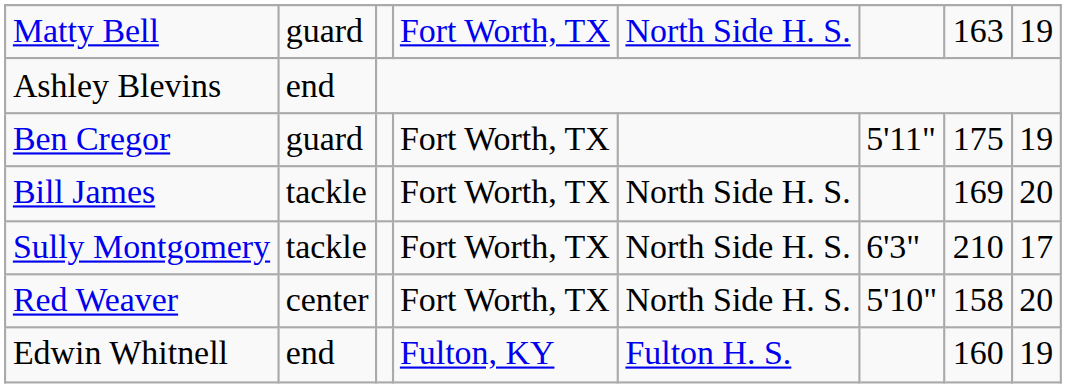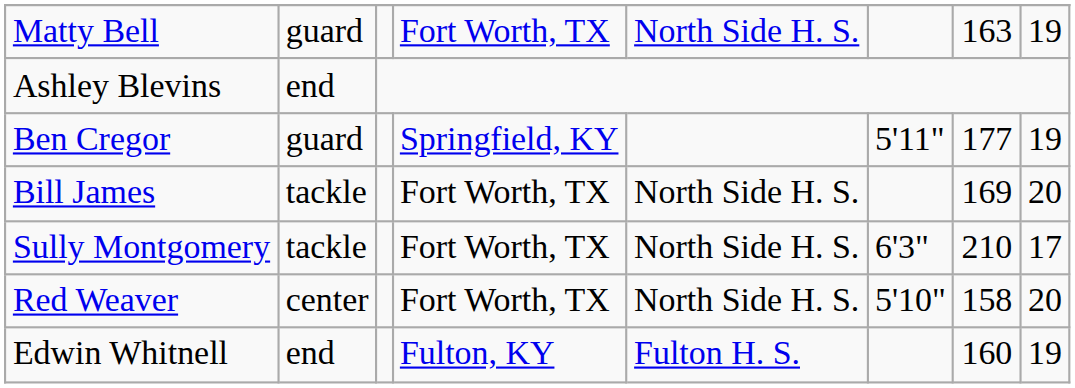 <table class="wikitable">
 <tr>
 </tr>
 <tr>
 <td><a href='#'>Matty Bell</a></td>
 <td>guard</td>
 <td></td>
 <td><a href='#'>Fort Worth, TX</a></td>
 <td><a href='#'>North Side H. S.</a></td>
 <td></td>
 <td>163</td>
 <td>19</td>
 </tr>
 <tr>
 <td>Ashley Blevins</td>
 <td>end</td>
 </tr>
 <tr>
 <td><a href='#'>Ben Cregor</a></td>
 <td>guard</td>
 <td></td>
-<td>Fort Worth, TX</td>
+<td><a href='#'>Springfield, KY</a></td>
 <td></td>
 <td>5'11"</td>
-<td>175</td>
+<td>177</td>
 <td>19</td>
 </tr>
 <tr>
 <td><a href='#'>Bill James</a></td>
 <td>tackle</td>
 <td></td>
 <td>Fort Worth, TX</td>
 <td>North Side H. S.</td>
 <td></td>
 <td>169</td>
 <td>20</td>
 </tr>
 <tr>
 <td><a href='#'>Sully Montgomery</a></td>
 <td>tackle</td>
 <td></td>
 <td>Fort Worth, TX</td>
 <td>North Side H. S.</td>
 <td>6'3"</td>
 <td>210</td>
 <td>17</td>
 </tr>
 <tr>
 <td><a href='#'>Red Weaver</a></td>
 <td>center</td>
 <td></td>
 <td>Fort Worth, TX</td>
 <td>North Side H. S.</td>
 <td>5'10"</td>
 <td>158</td>
 <td>20</td>
 </tr>
 <tr>
 <td>Edwin Whitnell</td>
 <td>end</td>
 <td></td>
 <td><a href='#'>Fulton, KY</a></td>
 <td><a href='#'>Fulton H. S.</a></td>
 <td></td>
 <td>160</td>
 <td>19</td>
 </tr>
 </table>
